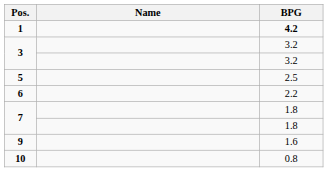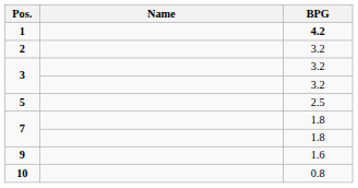 <table class="wikitable" style="width:80%;">
 <tr>
 <th style="width:10%;">Pos.</th>
 <th style="width:70%;">Name</th>
 <th style="width:20%;">BPG</th>
 </tr>
 <tr>
 <td align=center><strong>1</strong></td>
 <td><strong></strong></td>
 <td align=center><strong>4.2</strong></td>
+</tr>
+<tr>
+<td align=center><strong>2</strong></td>
+<td></td>
+<td align=center>3.2</td>
 </tr>
 <tr>
 <td align=center rowspan=2><strong>3</strong></td>
 <td></td>
 <td align=center>3.2</td>
 </tr>
 <tr>
 <td></td>
 <td align=center>3.2</td>
 </tr>
 <tr>
 <td align=center><strong>5</strong></td>
 <td></td>
 <td align=center>2.5</td>
-</tr>
-<tr>
-<td align=center><strong>6</strong></td>
-<td></td>
-<td align=center>2.2</td>
 </tr>
 <tr>
 <td align=center rowspan=2><strong>7</strong></td>
 <td></td>
 <td align=center>1.8</td>
 </tr>
 <tr>
 <td></td>
 <td align=center>1.8</td>
 </tr>
 <tr>
 <td align=center><strong>9</strong></td>
 <td></td>
 <td align=center>1.6</td>
 </tr>
 <tr>
 <td align=center><strong>10</strong></td>
 <td></td>
 <td align=center>0.8</td>
 </tr>
 </table>
